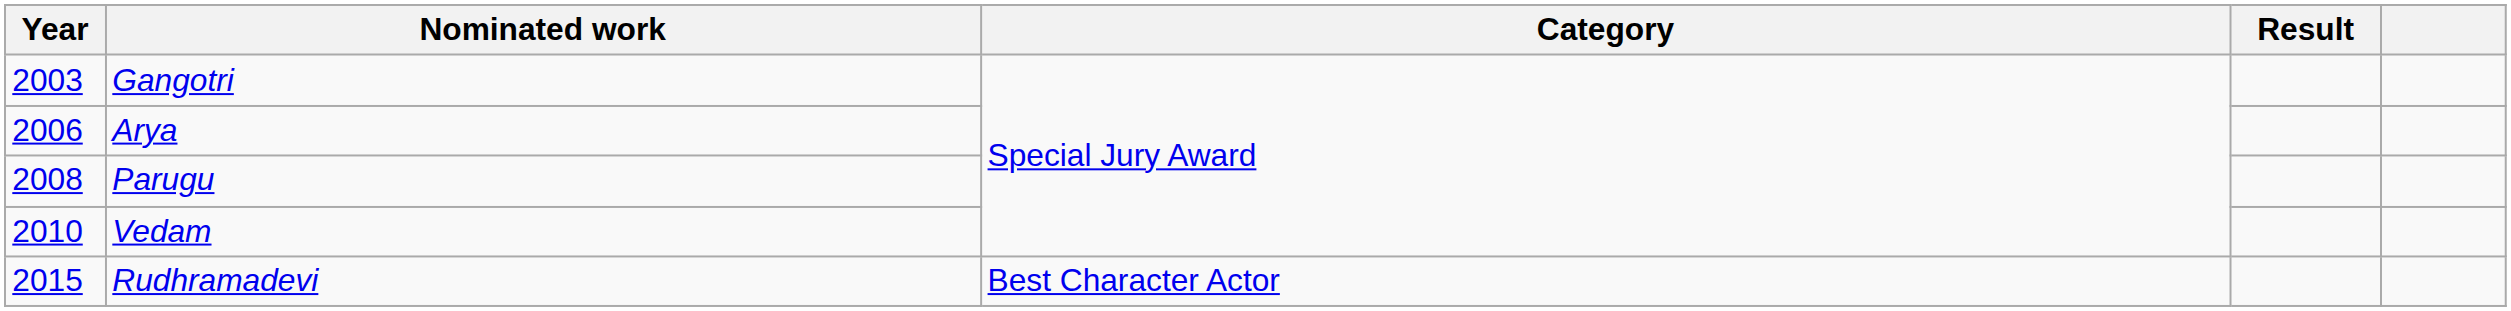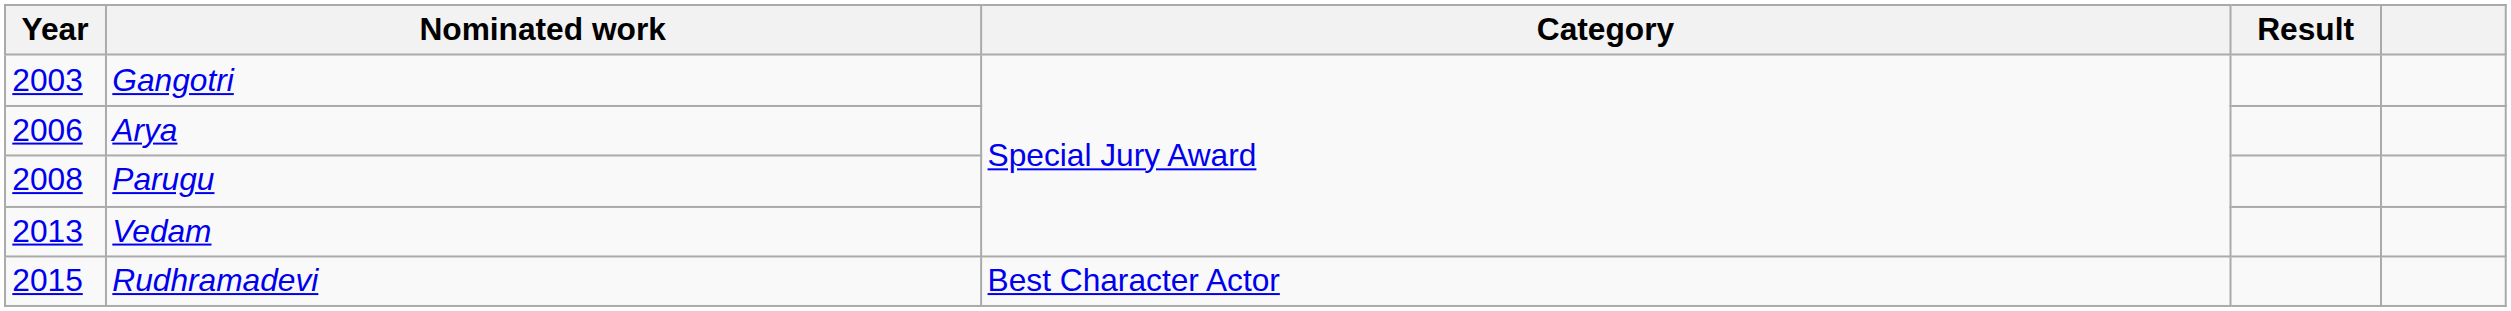 <table class="wikitable" style="width:100%;">
 <tr>
 <th scope="col" style="width:4%;">Year</th>
 <th scope="col" style="width:35%;">Nominated work</th>
 <th scope="col" style="width:50%;">Category</th>
 <th scope="col" style="width:6%;">Result</th>
 <th scope="col" style="width:5%;"></th>
 </tr>
 <tr>
 <td><a href='#'>2003</a></td>
 <td><em><a href='#'>Gangotri</a></em></td>
 <td rowspan="4"><a href='#'>Special Jury Award</a></td>
 <td></td>
 <td></td>
 </tr>
 <tr>
 <td><a href='#'>2006</a></td>
 <td><em><a href='#'>Arya</a></em></td>
 <td></td>
 <td></td>
 </tr>
 <tr>
 <td><a href='#'>2008</a></td>
 <td><em><a href='#'>Parugu</a></em></td>
 <td></td>
 <td></td>
 </tr>
 <tr>
-<td><a href='#'>2010</a></td>
+<td><a href='#'>2013</a></td>
 <td><em><a href='#'>Vedam</a></em></td>
 <td></td>
 <td></td>
 </tr>
 <tr>
 <td><a href='#'>2015</a></td>
 <td><a href='#'><em>Rudhramadevi</em></a></td>
 <td><a href='#'>Best Character Actor</a></td>
 <td></td>
 <td></td>
 </tr>
 </table>
